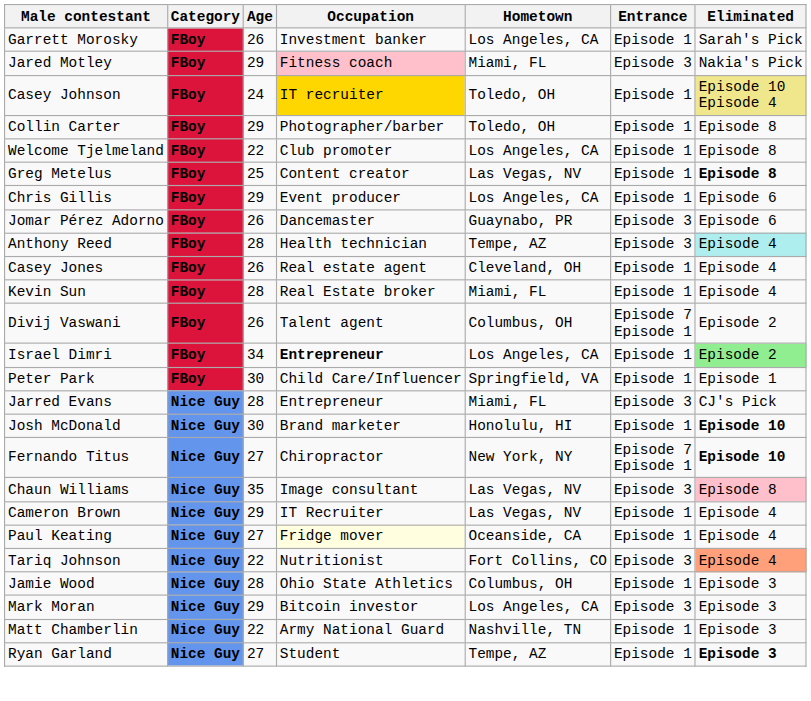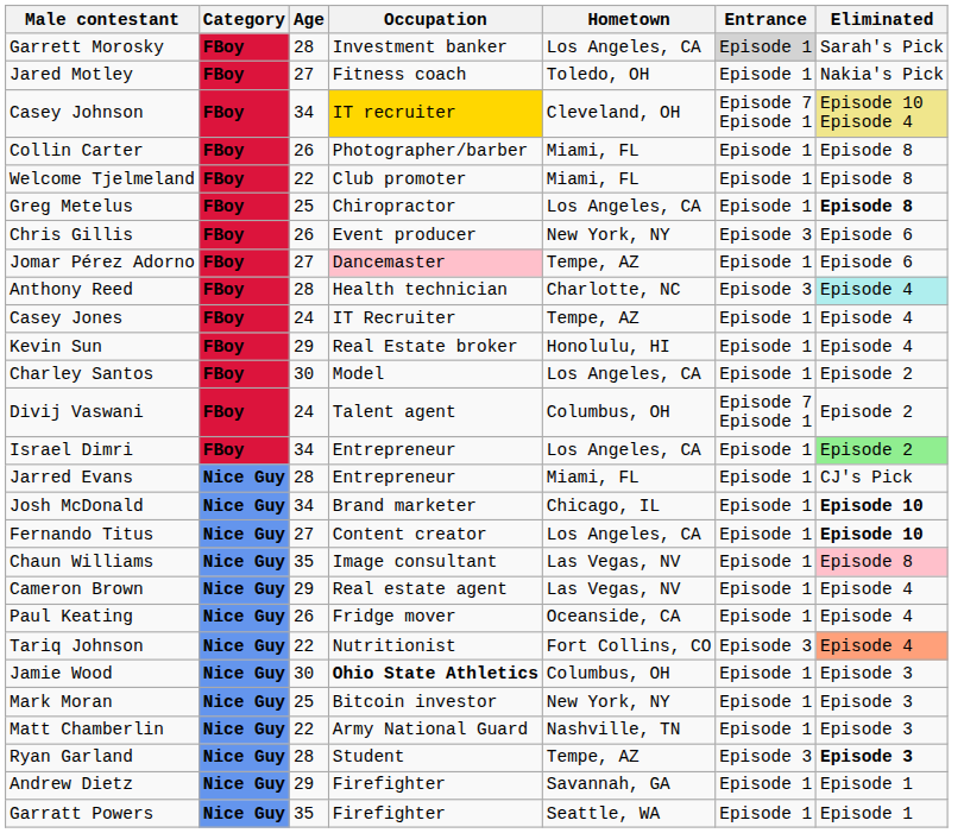 <table class="wikitable sortable" style="font-size:100%; white-space:nowrap">
 <tr>
 <th>Male contestant</th>
 <th>Category</th>
 <th>Age</th>
 <th>Occupation</th>
 <th>Hometown</th>
 <th>Entrance</th>
 <th>Eliminated</th>
 </tr>
 <tr>
 <td>Garrett Morosky</td>
 <td bgcolor="DC143C"><strong>FBoy</strong></td>
-<td>26</td>
+<td>28</td>
 <td>Investment banker</td>
 <td>Los Angeles, CA</td>
-<td>Episode 1</td>
+<td style="background: lightgrey;">Episode 1</td>
 <td>Sarah's Pick</td>
 </tr>
 <tr>
 <td>Jared Motley</td>
 <td bgcolor="DC143C"><strong>FBoy</strong></td>
-<td>29</td>
-<td style="background: pink;">Fitness coach</td>
-<td>Miami, FL</td>
-<td>Episode 3</td>
+<td>27</td>
+<td>Fitness coach</td>
+<td>Toledo, OH</td>
+<td>Episode 1</td>
 <td>Nakia's Pick</td>
 </tr>
 <tr>
 <td>Casey Johnson</td>
 <td bgcolor="DC143C"><strong>FBoy</strong></td>
-<td>24</td>
+<td>34</td>
 <td style="background: gold;">IT recruiter</td>
-<td>Toledo, OH</td>
-<td>Episode 1</td>
+<td>Cleveland, OH</td>
+<td>Episode 7<br>Episode 1</td>
 <td style="background: khaki;">Episode 10<br>Episode 4</td>
 </tr>
 <tr>
 <td>Collin Carter</td>
 <td bgcolor="DC143C"><strong>FBoy</strong></td>
-<td>29</td>
+<td>26</td>
 <td>Photographer/barber</td>
-<td>Toledo, OH</td>
+<td>Miami, FL</td>
 <td>Episode 1</td>
 <td>Episode 8</td>
 </tr>
 <tr>
 <td>Welcome Tjelmeland</td>
 <td bgcolor="DC143C"><strong>FBoy</strong></td>
 <td>22</td>
 <td>Club promoter</td>
-<td>Los Angeles, CA</td>
+<td>Miami, FL</td>
 <td>Episode 1</td>
 <td>Episode 8</td>
 </tr>
 <tr>
 <td>Greg Metelus</td>
 <td bgcolor="DC143C"><strong>FBoy</strong></td>
 <td>25</td>
-<td>Content creator</td>
-<td>Las Vegas, NV</td>
+<td>Chiropractor</td>
+<td>Los Angeles, CA</td>
 <td>Episode 1</td>
 <td><strong>Episode 8</strong></td>
 </tr>
 <tr>
 <td>Chris Gillis</td>
 <td bgcolor="DC143C"><strong>FBoy</strong></td>
-<td>29</td>
+<td>26</td>
 <td>Event producer</td>
-<td>Los Angeles, CA</td>
-<td>Episode 1</td>
+<td>New York, NY</td>
+<td>Episode 3</td>
 <td>Episode 6</td>
 </tr>
 <tr>
 <td>Jomar Pérez Adorno</td>
 <td bgcolor="DC143C"><strong>FBoy</strong></td>
-<td>26</td>
-<td>Dancemaster</td>
-<td>Guaynabo, PR</td>
-<td>Episode 3</td>
+<td>27</td>
+<td style="background: pink;">Dancemaster</td>
+<td>Tempe, AZ</td>
+<td>Episode 1</td>
 <td>Episode 6</td>
 </tr>
 <tr>
 <td>Anthony Reed</td>
 <td bgcolor="DC143C"><strong>FBoy</strong></td>
 <td>28</td>
 <td>Health technician</td>
-<td>Tempe, AZ</td>
+<td>Charlotte, NC</td>
 <td>Episode 3</td>
 <td style="background: paleturquoise;">Episode 4</td>
 </tr>
 <tr>
 <td>Casey Jones</td>
 <td bgcolor="DC143C"><strong>FBoy</strong></td>
-<td>26</td>
-<td>Real estate agent</td>
-<td>Cleveland, OH</td>
+<td>24</td>
+<td>IT Recruiter</td>
+<td>Tempe, AZ</td>
 <td>Episode 1</td>
 <td>Episode 4</td>
 </tr>
 <tr>
 <td>Kevin Sun</td>
 <td bgcolor="DC143C"><strong>FBoy</strong></td>
-<td>28</td>
+<td>29</td>
 <td>Real Estate broker</td>
-<td>Miami, FL</td>
+<td>Honolulu, HI</td>
 <td>Episode 1</td>
 <td>Episode 4</td>
 </tr>
 <tr>
+<td>Charley Santos</td>
+<td bgcolor="DC143C"><strong>FBoy</strong></td>
+<td>30</td>
+<td>Model</td>
+<td>Los Angeles, CA</td>
+<td>Episode 1</td>
+<td>Episode 2</td>
+</tr>
+<tr>
 <td>Divij Vaswani</td>
 <td bgcolor="DC143C"><strong>FBoy</strong></td>
-<td>26</td>
+<td>24</td>
 <td>Talent agent</td>
 <td>Columbus, OH</td>
 <td>Episode 7<br>Episode 1</td>
 <td>Episode 2</td>
 </tr>
 <tr>
 <td>Israel Dimri</td>
 <td bgcolor="DC143C"><strong>FBoy</strong></td>
 <td>34</td>
-<td><strong>Entrepreneur</strong></td>
+<td>Entrepreneur</td>
 <td>Los Angeles, CA</td>
 <td>Episode 1</td>
 <td style="background: lightgreen;">Episode 2</td>
-</tr>
-<tr>
-<td>Peter Park</td>
-<td bgcolor="DC143C"><strong>FBoy</strong></td>
-<td>30</td>
-<td>Child Care/Influencer</td>
-<td>Springfield, VA</td>
-<td>Episode 1</td>
-<td>Episode 1</td>
 </tr>
 <tr>
 <td>Jarred Evans</td>
 <td bgcolor="6495ED"><strong>Nice Guy</strong></td>
 <td>28</td>
 <td>Entrepreneur</td>
 <td>Miami, FL</td>
-<td>Episode 3</td>
+<td>Episode 1</td>
 <td>CJ's Pick</td>
 </tr>
 <tr>
 <td>Josh McDonald</td>
 <td bgcolor="6495ED"><strong>Nice Guy</strong></td>
-<td>30</td>
+<td>34</td>
 <td>Brand marketer</td>
-<td>Honolulu, HI</td>
+<td>Chicago, IL</td>
 <td>Episode 1</td>
 <td><strong>Episode 10</strong></td>
 </tr>
 <tr>
 <td>Fernando Titus</td>
 <td bgcolor="6495ED"><strong>Nice Guy</strong></td>
 <td>27</td>
-<td>Chiropractor</td>
-<td>New York, NY</td>
-<td>Episode 7<br>Episode 1</td>
+<td>Content creator</td>
+<td>Los Angeles, CA</td>
+<td>Episode 1</td>
 <td><strong>Episode 10</strong></td>
 </tr>
 <tr>
 <td>Chaun Williams</td>
 <td bgcolor="6495ED"><strong>Nice Guy</strong></td>
 <td>35</td>
 <td>Image consultant</td>
 <td>Las Vegas, NV</td>
-<td>Episode 3</td>
+<td>Episode 1</td>
 <td style="background: pink;">Episode 8</td>
 </tr>
 <tr>
 <td>Cameron Brown</td>
 <td bgcolor="6495ED"><strong>Nice Guy</strong></td>
 <td>29</td>
-<td>IT Recruiter</td>
+<td>Real estate agent</td>
 <td>Las Vegas, NV</td>
 <td>Episode 1</td>
 <td>Episode 4</td>
 </tr>
 <tr>
 <td>Paul Keating</td>
 <td bgcolor="6495ED"><strong>Nice Guy</strong></td>
-<td>27</td>
-<td style="background: lightyellow;">Fridge mover</td>
+<td>26</td>
+<td>Fridge mover</td>
 <td>Oceanside, CA</td>
 <td>Episode 1</td>
 <td>Episode 4</td>
 </tr>
 <tr>
 <td>Tariq Johnson</td>
 <td bgcolor="6495ED"><strong>Nice Guy</strong></td>
 <td>22</td>
 <td>Nutritionist</td>
 <td>Fort Collins, CO</td>
 <td>Episode 3</td>
 <td style="background: lightsalmon;">Episode 4</td>
 </tr>
 <tr>
 <td>Jamie Wood</td>
 <td bgcolor="6495ED"><strong>Nice Guy</strong></td>
-<td>28</td>
-<td>Ohio State Athletics</td>
+<td>30</td>
+<td><strong>Ohio State Athletics</strong></td>
 <td>Columbus, OH</td>
 <td>Episode 1</td>
 <td>Episode 3</td>
 </tr>
 <tr>
 <td>Mark Moran</td>
 <td bgcolor="6495ED"><strong>Nice Guy</strong></td>
-<td>29</td>
+<td>25</td>
 <td>Bitcoin investor</td>
-<td>Los Angeles, CA</td>
-<td>Episode 3</td>
+<td>New York, NY</td>
+<td>Episode 1</td>
 <td>Episode 3</td>
 </tr>
 <tr>
 <td>Matt Chamberlin</td>
 <td bgcolor="6495ED"><strong>Nice Guy</strong></td>
 <td>22</td>
 <td>Army National Guard</td>
 <td>Nashville, TN</td>
 <td>Episode 1</td>
 <td>Episode 3</td>
 </tr>
 <tr>
 <td>Ryan Garland</td>
 <td bgcolor="6495ED"><strong>Nice Guy</strong></td>
-<td>27</td>
+<td>28</td>
 <td>Student</td>
 <td>Tempe, AZ</td>
-<td>Episode 1</td>
+<td>Episode 3</td>
 <td><strong>Episode 3</strong></td>
 </tr>
+<tr>
+<td>Andrew Dietz</td>
+<td bgcolor="6495ED"><strong>Nice Guy</strong></td>
+<td>29</td>
+<td>Firefighter</td>
+<td>Savannah, GA</td>
+<td>Episode 1</td>
+<td>Episode 1</td>
+</tr>
+<tr>
+<td>Garratt Powers</td>
+<td bgcolor="6495ED"><strong>Nice Guy</strong></td>
+<td>35</td>
+<td>Firefighter</td>
+<td>Seattle, WA</td>
+<td>Episode 1</td>
+<td>Episode 1</td>
+</tr>
 </table>
